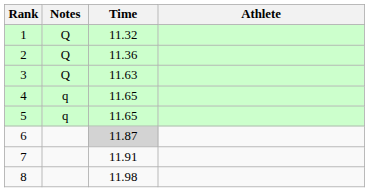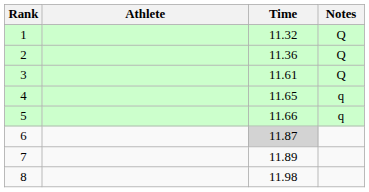 <table class="wikitable" style="text-align:center">
 <tr>
 <th width=40>Rank</th>
+<th width=250>Athlete</th>
+<th width=80>Time</th>
 <th width=50>Notes</th>
-<th width=80>Time</th>
-<th width=250>Athlete</th>
 </tr>
 <tr bgcolor=ccffcc>
 <td>1</td>
+<td align=left></td>
+<td>11.32</td>
 <td>Q</td>
-<td>11.32</td>
-<td align=left></td>
 </tr>
 <tr bgcolor=ccffcc>
 <td>2</td>
+<td align=left></td>
+<td>11.36</td>
 <td>Q</td>
-<td>11.36</td>
-<td align=left></td>
 </tr>
 <tr bgcolor=ccffcc>
 <td>3</td>
+<td align=left></td>
+<td>11.61</td>
 <td>Q</td>
-<td>11.63</td>
-<td align=left></td>
 </tr>
 <tr bgcolor=ccffcc>
 <td>4</td>
+<td align=left></td>
+<td>11.65</td>
 <td>q</td>
-<td>11.65</td>
-<td align=left></td>
 </tr>
 <tr bgcolor=ccffcc>
 <td>5</td>
+<td align=left></td>
+<td>11.66</td>
 <td>q</td>
-<td>11.65</td>
-<td align=left></td>
 </tr>
 <tr>
 <td>6</td>
+<td align=left></td>
+<td style="background: lightgrey;">11.87</td>
 <td></td>
-<td style="background: lightgrey;">11.87</td>
-<td align=left></td>
 </tr>
 <tr>
 <td>7</td>
+<td align=left></td>
+<td>11.89</td>
 <td></td>
-<td>11.91</td>
-<td align=left></td>
 </tr>
 <tr>
 <td>8</td>
+<td align=left></td>
+<td>11.98</td>
 <td></td>
-<td>11.98</td>
-<td align=left></td>
 </tr>
 </table>
